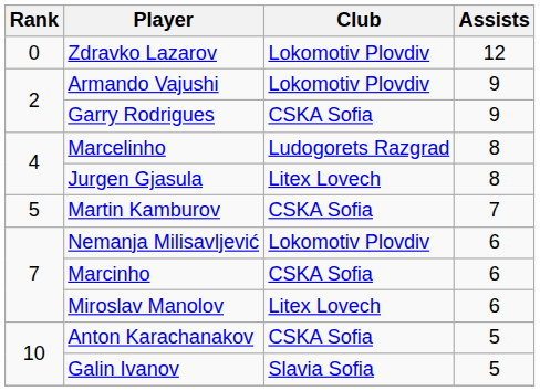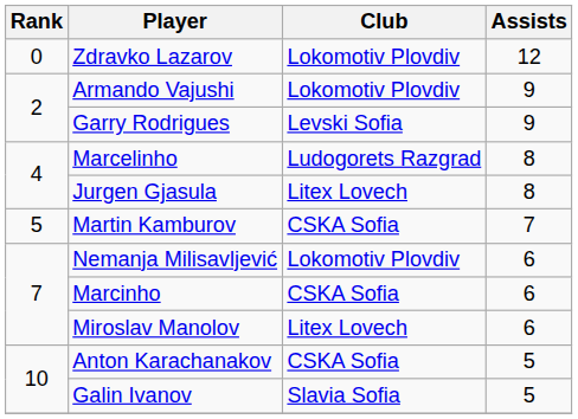 <table class="wikitable" style="text-align:center">
 <tr>
 <th>Rank</th>
 <th>Player</th>
 <th>Club</th>
 <th>Assists</th>
 </tr>
 <tr>
 <td rowspan="1">0</td>
 <td align="left"> <a href='#'>Zdravko Lazarov</a></td>
 <td align="left"><a href='#'>Lokomotiv Plovdiv</a></td>
 <td>12</td>
 </tr>
 <tr>
 <td rowspan="2">2</td>
 <td align="left"> <a href='#'>Armando Vajushi</a></td>
 <td align="left"><a href='#'>Lokomotiv Plovdiv</a></td>
 <td>9</td>
 </tr>
 <tr>
 <td align="left"> <a href='#'>Garry Rodrigues</a></td>
-<td align="left"><a href='#'>CSKA Sofia</a></td>
+<td align="left"><a href='#'>Levski Sofia</a></td>
 <td>9</td>
 </tr>
 <tr>
 <td rowspan="2">4</td>
 <td align="left"> <a href='#'>Marcelinho</a></td>
 <td align="left"><a href='#'>Ludogorets Razgrad</a></td>
 <td>8</td>
 </tr>
 <tr>
 <td align="left"> <a href='#'>Jurgen Gjasula</a></td>
 <td align="left"><a href='#'>Litex Lovech</a></td>
 <td>8</td>
 </tr>
 <tr>
 <td rowspan="1">5</td>
 <td align="left"> <a href='#'>Martin Kamburov</a></td>
 <td align="left"><a href='#'>CSKA Sofia</a></td>
 <td>7</td>
 </tr>
 <tr>
 <td rowspan="3">7</td>
 <td align="left"> <a href='#'>Nemanja Milisavljević</a></td>
 <td align="left"><a href='#'>Lokomotiv Plovdiv</a></td>
 <td>6</td>
 </tr>
 <tr>
 <td align="left"> <a href='#'>Marcinho</a></td>
 <td align="left"><a href='#'>CSKA Sofia</a></td>
 <td>6</td>
 </tr>
 <tr>
 <td align="left"> <a href='#'>Miroslav Manolov</a></td>
 <td align="left"><a href='#'>Litex Lovech</a></td>
 <td>6</td>
 </tr>
 <tr>
 <td rowspan="2">10</td>
 <td align="left"> <a href='#'>Anton Karachanakov</a></td>
 <td align="left"><a href='#'>CSKA Sofia</a></td>
 <td>5</td>
 </tr>
 <tr>
 <td align="left"> <a href='#'>Galin Ivanov</a></td>
 <td align="left"><a href='#'>Slavia Sofia</a></td>
 <td>5</td>
 </tr>
 <tr>
 </tr>
 </table>
